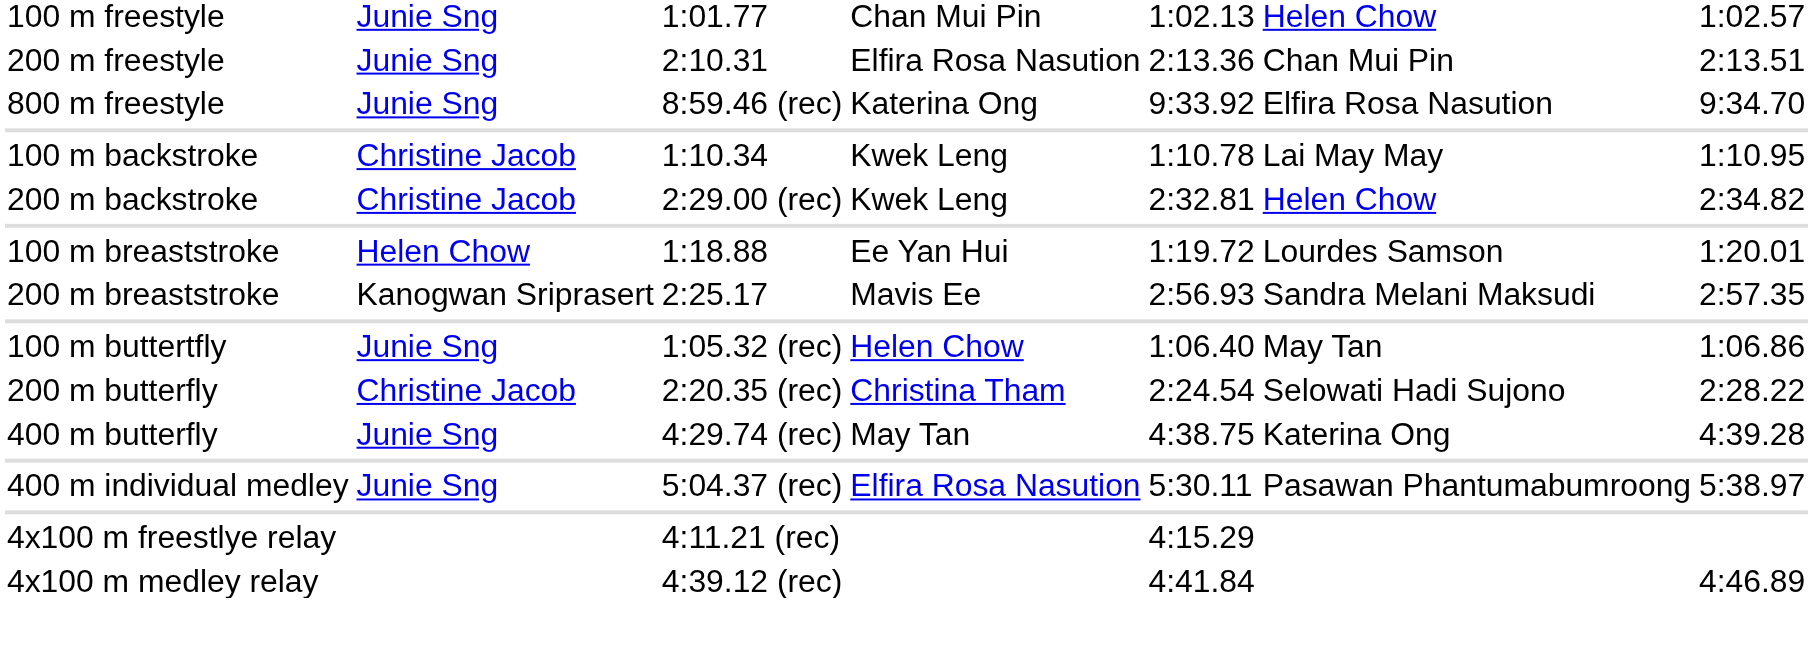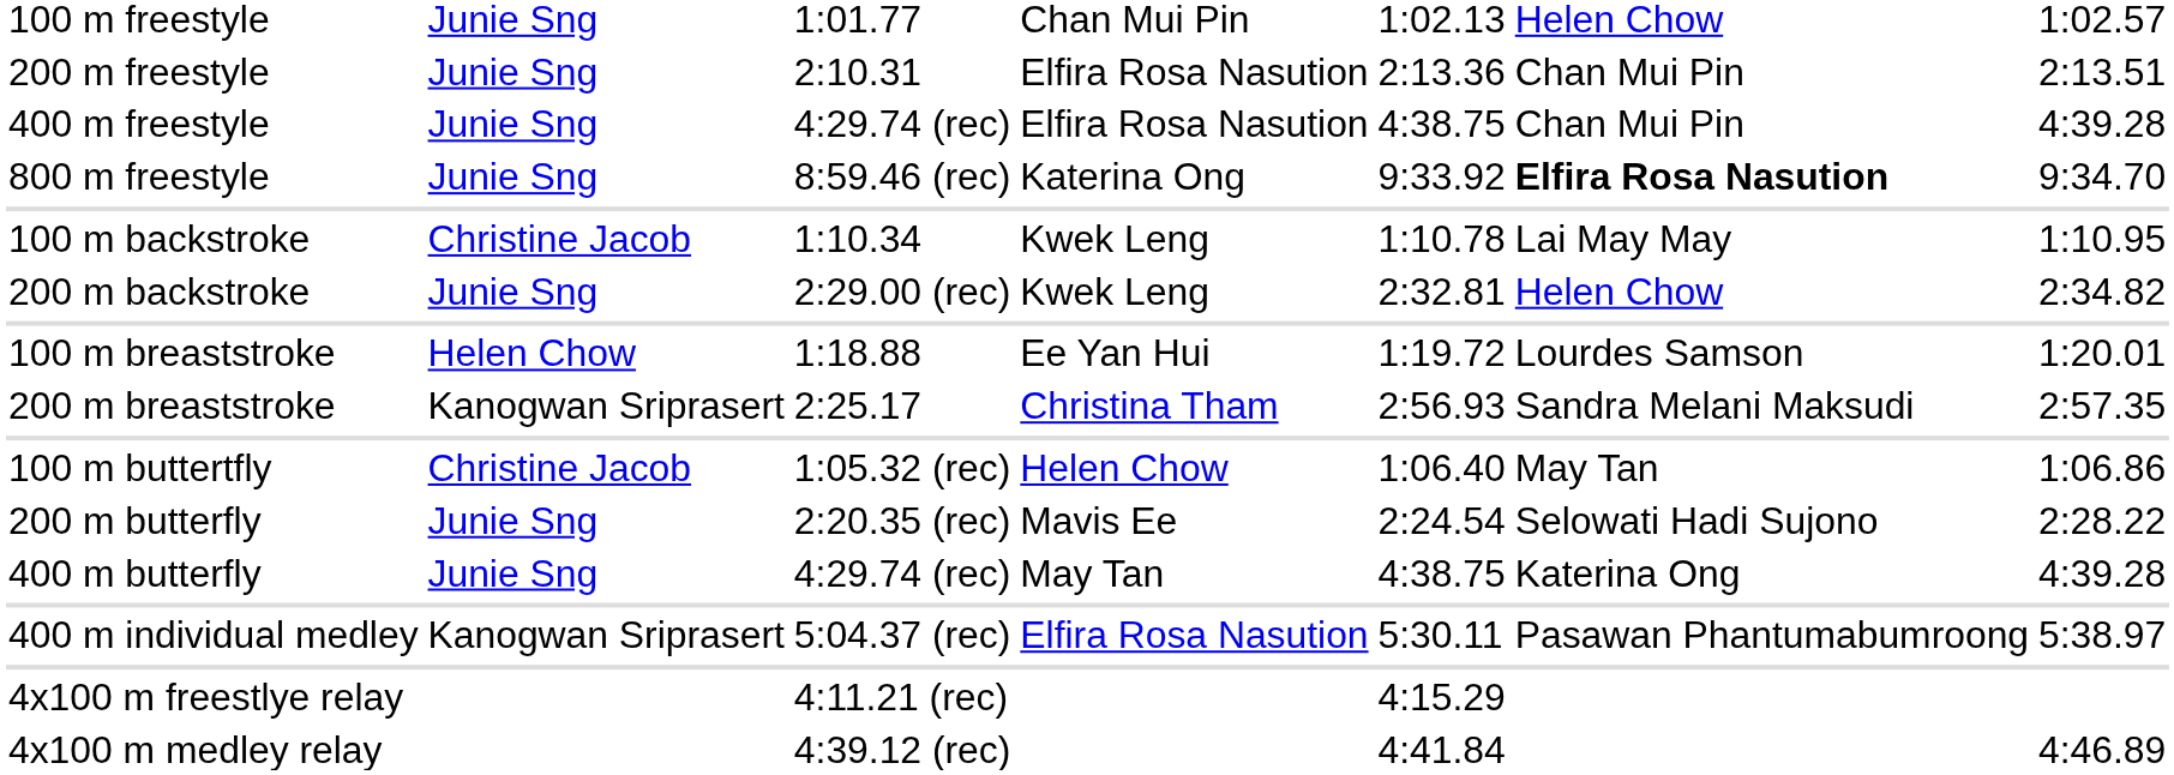 <table>
 <tr>
 <td>100 m freestyle</td>
 <td> <a href='#'>Junie Sng</a></td>
 <td>1:01.77</td>
 <td> Chan Mui Pin</td>
 <td>1:02.13</td>
 <td> <a href='#'>Helen Chow</a></td>
 <td>1:02.57</td>
 </tr>
 <tr>
 <td>200 m freestyle</td>
 <td> <a href='#'>Junie Sng</a></td>
 <td>2:10.31</td>
 <td> Elfira Rosa Nasution</td>
 <td>2:13.36</td>
 <td> Chan Mui Pin</td>
 <td>2:13.51</td>
 </tr>
 <tr>
+<td>400 m freestyle</td>
+<td> <a href='#'>Junie Sng</a></td>
+<td>4:29.74 (rec)</td>
+<td> Elfira Rosa Nasution</td>
+<td>4:38.75</td>
+<td> Chan Mui Pin</td>
+<td>4:39.28</td>
+</tr>
+<tr>
 <td>800 m freestyle</td>
 <td> <a href='#'>Junie Sng</a></td>
 <td>8:59.46 (rec)</td>
 <td> Katerina Ong</td>
 <td>9:33.92</td>
-<td> Elfira Rosa Nasution</td>
+<td><strong> Elfira Rosa Nasution</strong></td>
 <td>9:34.70</td>
 </tr>
 <tr bgcolor=#DDDDDD>
 <td colspan=7></td>
 </tr>
 <tr>
 <td>100 m backstroke</td>
 <td> <a href='#'>Christine Jacob</a></td>
 <td>1:10.34</td>
 <td> Kwek Leng</td>
 <td>1:10.78</td>
 <td> Lai May May</td>
 <td>1:10.95</td>
 </tr>
 <tr>
 <td>200 m backstroke</td>
-<td> <a href='#'>Christine Jacob</a></td>
+<td> <a href='#'>Junie Sng</a></td>
 <td>2:29.00 (rec)</td>
 <td> Kwek Leng</td>
 <td>2:32.81</td>
 <td> <a href='#'>Helen Chow</a></td>
 <td>2:34.82</td>
 </tr>
 <tr bgcolor=#DDDDDD>
 <td colspan=7></td>
 </tr>
 <tr>
 <td>100 m breaststroke</td>
 <td> <a href='#'>Helen Chow</a></td>
 <td>1:18.88</td>
 <td> Ee Yan Hui</td>
 <td>1:19.72</td>
 <td> Lourdes Samson</td>
 <td>1:20.01</td>
 </tr>
 <tr>
 <td>200 m breaststroke</td>
 <td> Kanogwan Sriprasert</td>
 <td>2:25.17</td>
-<td> Mavis Ee</td>
+<td> <a href='#'>Christina Tham</a></td>
 <td>2:56.93</td>
 <td> Sandra Melani Maksudi</td>
 <td>2:57.35</td>
 </tr>
 <tr bgcolor=#DDDDDD>
 <td colspan=7></td>
 </tr>
 <tr>
 <td>100 m buttertfly</td>
-<td> <a href='#'>Junie Sng</a></td>
+<td> <a href='#'>Christine Jacob</a></td>
 <td>1:05.32 (rec)</td>
 <td> <a href='#'>Helen Chow</a></td>
 <td>1:06.40</td>
 <td> May Tan</td>
 <td>1:06.86</td>
 </tr>
 <tr>
 <td>200 m butterfly</td>
-<td> <a href='#'>Christine Jacob</a></td>
+<td> <a href='#'>Junie Sng</a></td>
 <td>2:20.35 (rec)</td>
-<td> <a href='#'>Christina Tham</a></td>
+<td> Mavis Ee</td>
 <td>2:24.54</td>
 <td> Selowati Hadi Sujono</td>
 <td>2:28.22</td>
 </tr>
 <tr>
 <td>400 m butterfly</td>
 <td> <a href='#'>Junie Sng</a></td>
 <td>4:29.74 (rec)</td>
 <td> May Tan</td>
 <td>4:38.75</td>
 <td> Katerina Ong</td>
 <td>4:39.28</td>
 </tr>
 <tr bgcolor=#DDDDDD>
 <td colspan=7></td>
 </tr>
 <tr>
 <td>400 m individual medley</td>
-<td> <a href='#'>Junie Sng</a></td>
+<td> Kanogwan Sriprasert</td>
 <td>5:04.37 (rec)</td>
 <td> <a href='#'>Elfira Rosa Nasution</a></td>
 <td>5:30.11</td>
 <td> Pasawan Phantumabumroong</td>
 <td>5:38.97</td>
 </tr>
 <tr bgcolor=#DDDDDD>
 <td colspan=7></td>
 </tr>
 <tr>
 <td>4x100 m freestlye relay</td>
 <td></td>
 <td>4:11.21 (rec)</td>
 <td> <br>  </td>
 <td>4:15.29</td>
 <td></td>
 <td></td>
 </tr>
 <tr>
 <td>4x100 m medley relay</td>
 <td></td>
 <td>4:39.12 (rec)</td>
 <td></td>
 <td>4:41.84</td>
 <td></td>
 <td>4:46.89</td>
 </tr>
 </table>
